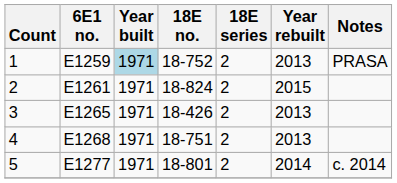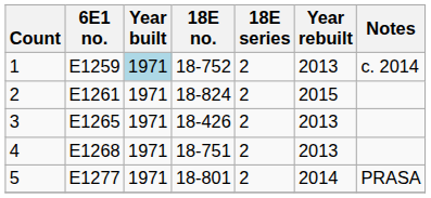 <table class="wikitable collapsible collapsed sortable" style="margin:0.5em auto; font-size:100%;">
 <tr>
 <th><br>Count</th>
 <th>6E1<br>no.</th>
 <th>Year<br>built</th>
 <th>18E<br>no.</th>
 <th>18E<br>series</th>
 <th>Year<br>rebuilt</th>
 <th>Notes</th>
 </tr>
 <tr>
 <td>1</td>
 <td>E1259</td>
 <td style="background: lightblue;">1971</td>
 <td>18-752</td>
 <td>2</td>
 <td>2013</td>
-<td>PRASA</td>
+<td>c. 2014</td>
 </tr>
 <tr>
 <td>2</td>
 <td>E1261</td>
 <td>1971</td>
 <td>18-824</td>
 <td>2</td>
 <td>2015</td>
 <td></td>
 </tr>
 <tr>
 <td>3</td>
 <td>E1265</td>
 <td>1971</td>
 <td>18-426</td>
 <td>2</td>
 <td>2013</td>
 <td></td>
 </tr>
 <tr>
 <td>4</td>
 <td>E1268</td>
 <td>1971</td>
 <td>18-751</td>
 <td>2</td>
 <td>2013</td>
 <td></td>
 </tr>
 <tr>
 <td>5</td>
 <td>E1277</td>
 <td>1971</td>
 <td>18-801</td>
 <td>2</td>
 <td>2014</td>
-<td>c. 2014</td>
+<td>PRASA</td>
 </tr>
 <tr>
 </tr>
 </table>
